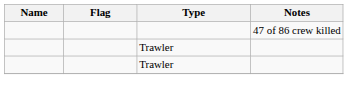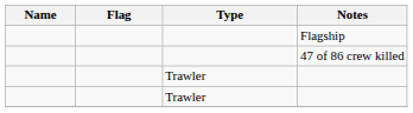 <table class="wikitable sortable">
 <tr>
 <th scope="col" width="80px">Name</th>
 <th scope="col" width="100px">Flag</th>
 <th scope="col" width="160px">Type</th>
 <th>Notes</th>
+</tr>
+<tr>
+<td align="left"></td>
+<td align="left"></td>
+<td align="left"></td>
+<td align="left">Flagship</td>
 </tr>
 <tr>
 <td align="left"></td>
 <td align="left"></td>
 <td align="left"></td>
 <td align="left">47 of 86 crew killed</td>
 </tr>
 <tr>
 <td align="left"></td>
 <td align="left"></td>
 <td align="left">Trawler</td>
 <td align="left"></td>
 </tr>
 <tr>
 <td align="left"></td>
 <td align="left"></td>
 <td align="left">Trawler</td>
 <td align="left"></td>
 </tr>
 <tr>
 </tr>
 </table>
